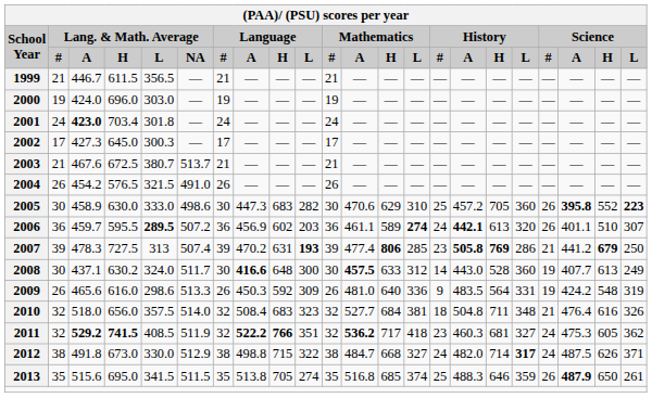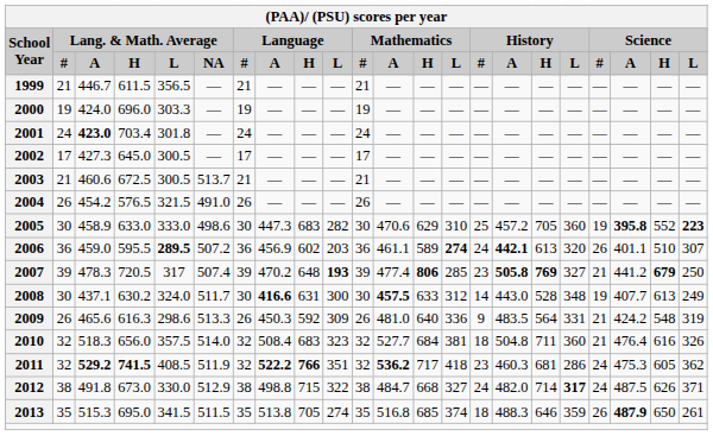 <table class="wikitable collapsible collapsed" style="margin:auto; text-align:center; width:700px;">
 <tr>
 <th colspan="22"> (PAA)/ (PSU) scores per year</th>
 </tr>
 <tr>
 <th rowspan="2" style="width:100px; background:#ccc;">School Year</th>
 <th colspan="5" style="width:120px; background:#ccc;">Lang. & Math. Average</th>
 <th colspan="4" style="width:120px; background:#ccc;">Language</th>
 <th colspan="4" style="width:120px; background:#ccc;">Mathematics</th>
 <th colspan="4" style="width:120px; background:#ccc;">History</th>
 <th colspan="4" style="width:120px; background:#ccc;">Science</th>
 </tr>
 <tr>
 <th style="background:#ccc;">#</th>
 <th style="background:#ccc;">A</th>
 <th style="background:#ccc;">H</th>
 <th style="background:#ccc;">L</th>
 <th style="background:#ccc;">NA</th>
 <th style="background:#ccc;">#</th>
 <th style="background:#ccc;">A</th>
 <th style="background:#ccc;">H</th>
 <th style="background:#ccc;">L</th>
 <th style="background:#ccc;">#</th>
 <th style="background:#ccc;">A</th>
 <th style="background:#ccc;">H</th>
 <th style="background:#ccc;">L</th>
 <th style="background:#ccc;">#</th>
 <th style="background:#ccc;">A</th>
 <th style="background:#ccc;">H</th>
 <th style="background:#ccc;">L</th>
 <th style="background:#ccc;">#</th>
 <th style="background:#ccc;">A</th>
 <th style="background:#ccc;">H</th>
 <th style="background:#ccc;">L</th>
 </tr>
 <tr>
 <th>1999</th>
 <td>21</td>
 <td>446.7</td>
 <td>611.5</td>
 <td>356.5</td>
 <td>—</td>
 <td>21</td>
 <td>—</td>
 <td>—</td>
 <td>—</td>
 <td>21</td>
 <td>—</td>
 <td>—</td>
 <td>—</td>
 <td>—</td>
 <td>—</td>
 <td>—</td>
 <td>—</td>
 <td>—</td>
 <td>—</td>
 <td>—</td>
 <td>—</td>
 </tr>
 <tr>
 <th>2000</th>
 <td>19</td>
 <td>424.0</td>
 <td>696.0</td>
-<td>303.0</td>
+<td>303.3</td>
 <td>—</td>
 <td>19</td>
 <td>—</td>
 <td>—</td>
 <td>—</td>
 <td>19</td>
 <td>—</td>
 <td>—</td>
 <td>—</td>
 <td>—</td>
 <td>—</td>
 <td>—</td>
 <td>—</td>
 <td>—</td>
 <td>—</td>
 <td>—</td>
 <td>—</td>
 </tr>
 <tr>
 <th>2001</th>
 <td>24</td>
 <td><strong>423.0</strong></td>
 <td>703.4</td>
 <td>301.8</td>
 <td>—</td>
 <td>24</td>
 <td>—</td>
 <td>—</td>
 <td>—</td>
 <td>24</td>
 <td>—</td>
 <td>—</td>
 <td>—</td>
 <td>—</td>
 <td>—</td>
 <td>—</td>
 <td>—</td>
 <td>—</td>
 <td>—</td>
 <td>—</td>
 <td>—</td>
 </tr>
 <tr>
 <th>2002</th>
 <td>17</td>
 <td>427.3</td>
 <td>645.0</td>
-<td>300.3</td>
+<td>300.5</td>
 <td>—</td>
 <td>17</td>
 <td>—</td>
 <td>—</td>
 <td>—</td>
 <td>17</td>
 <td>—</td>
 <td>—</td>
 <td>—</td>
 <td>—</td>
 <td>—</td>
 <td>—</td>
 <td>—</td>
 <td>—</td>
 <td>—</td>
 <td>—</td>
 <td>—</td>
 </tr>
 <tr>
 <th>2003</th>
 <td>21</td>
-<td>467.6</td>
+<td>460.6</td>
 <td>672.5</td>
-<td>380.7</td>
+<td>300.5</td>
 <td>513.7</td>
 <td>21</td>
 <td>—</td>
 <td>—</td>
 <td>—</td>
 <td>21</td>
 <td>—</td>
 <td>—</td>
 <td>—</td>
 <td>—</td>
 <td>—</td>
 <td>—</td>
 <td>—</td>
 <td>—</td>
 <td>—</td>
 <td>—</td>
 <td>—</td>
 </tr>
 <tr>
 <th>2004</th>
 <td>26</td>
 <td>454.2</td>
 <td>576.5</td>
 <td>321.5</td>
 <td>491.0</td>
 <td>26</td>
 <td>—</td>
 <td>—</td>
 <td>—</td>
 <td>26</td>
 <td>—</td>
 <td>—</td>
 <td>—</td>
 <td>—</td>
 <td>—</td>
 <td>—</td>
 <td>—</td>
 <td>—</td>
 <td>—</td>
 <td>—</td>
 <td>—</td>
 </tr>
 <tr>
 <th>2005</th>
 <td>30</td>
 <td>458.9</td>
-<td>630.0</td>
+<td>633.0</td>
 <td>333.0</td>
 <td>498.6</td>
 <td>30</td>
 <td>447.3</td>
 <td>683</td>
 <td>282</td>
 <td>30</td>
 <td>470.6</td>
 <td>629</td>
 <td>310</td>
 <td>25</td>
 <td>457.2</td>
 <td>705</td>
 <td>360</td>
-<td>26</td>
+<td>19</td>
 <td><strong>395.8</strong></td>
 <td>552</td>
 <td><strong>223</strong></td>
 </tr>
 <tr>
 <th>2006</th>
 <td>36</td>
-<td>459.7</td>
+<td>459.0</td>
 <td>595.5</td>
 <td><strong>289.5</strong></td>
 <td>507.2</td>
 <td>36</td>
 <td>456.9</td>
 <td>602</td>
 <td>203</td>
 <td>36</td>
 <td>461.1</td>
 <td>589</td>
 <td><strong>274</strong></td>
 <td>24</td>
 <td><strong>442.1</strong></td>
 <td>613</td>
 <td>320</td>
 <td>26</td>
 <td>401.1</td>
 <td>510</td>
 <td>307</td>
 </tr>
 <tr>
 <th>2007</th>
 <td>39</td>
 <td>478.3</td>
-<td>727.5</td>
-<td>313</td>
+<td>720.5</td>
+<td>317</td>
 <td>507.4</td>
 <td>39</td>
 <td>470.2</td>
-<td>631</td>
+<td>648</td>
 <td><strong>193</strong></td>
 <td>39</td>
 <td>477.4</td>
 <td><strong>806</strong></td>
 <td>285</td>
 <td>23</td>
 <td><strong>505.8</strong></td>
 <td><strong>769</strong></td>
-<td>286</td>
+<td>327</td>
 <td>21</td>
 <td>441.2</td>
 <td><strong>679</strong></td>
 <td>250</td>
 </tr>
 <tr>
 <th>2008</th>
 <td>30</td>
 <td>437.1</td>
 <td>630.2</td>
 <td>324.0</td>
 <td>511.7</td>
 <td>30</td>
 <td><strong>416.6</strong></td>
-<td>648</td>
+<td>631</td>
 <td>300</td>
 <td>30</td>
 <td><strong>457.5</strong></td>
 <td>633</td>
 <td>312</td>
 <td>14</td>
 <td>443.0</td>
 <td>528</td>
-<td>360</td>
+<td>348</td>
 <td>19</td>
 <td>407.7</td>
 <td>613</td>
 <td>249</td>
 </tr>
 <tr>
 <th>2009</th>
 <td>26</td>
 <td>465.6</td>
-<td>616.0</td>
+<td>616.3</td>
 <td>298.6</td>
 <td>513.3</td>
 <td>26</td>
 <td>450.3</td>
 <td>592</td>
 <td>309</td>
 <td>26</td>
 <td>481.0</td>
 <td>640</td>
 <td>336</td>
 <td>9</td>
 <td>483.5</td>
 <td>564</td>
 <td>331</td>
-<td>19</td>
+<td>21</td>
 <td>424.2</td>
 <td>548</td>
 <td>319</td>
 </tr>
 <tr>
 <th>2010</th>
 <td>32</td>
-<td>518.0</td>
+<td>518.3</td>
 <td>656.0</td>
 <td>357.5</td>
 <td>514.0</td>
 <td>32</td>
 <td>508.4</td>
 <td>683</td>
 <td>323</td>
 <td>32</td>
 <td>527.7</td>
 <td>684</td>
 <td>381</td>
 <td>18</td>
 <td>504.8</td>
 <td>711</td>
-<td>348</td>
+<td>360</td>
 <td>21</td>
 <td>476.4</td>
 <td>616</td>
 <td>326</td>
 </tr>
 <tr>
 <th>2011</th>
 <td>32</td>
 <td><strong>529.2</strong></td>
 <td><strong>741.5</strong></td>
 <td>408.5</td>
 <td>511.9</td>
 <td>32</td>
 <td><strong>522.2</strong></td>
 <td><strong>766</strong></td>
 <td>351</td>
 <td>32</td>
 <td><strong>536.2</strong></td>
 <td>717</td>
 <td>418</td>
 <td>23</td>
 <td>460.3</td>
 <td>681</td>
-<td>327</td>
+<td>286</td>
 <td>24</td>
 <td>475.3</td>
 <td>605</td>
 <td>362</td>
 </tr>
 <tr>
 <th>2012</th>
 <td>38</td>
 <td>491.8</td>
 <td>673.0</td>
 <td>330.0</td>
 <td>512.9</td>
 <td>38</td>
 <td>498.8</td>
 <td>715</td>
 <td>322</td>
 <td>38</td>
 <td>484.7</td>
 <td>668</td>
 <td>327</td>
 <td>24</td>
 <td>482.0</td>
 <td>714</td>
 <td><strong>317</strong></td>
 <td>24</td>
 <td>487.5</td>
 <td>626</td>
 <td>371</td>
 </tr>
 <tr>
 <th>2013</th>
 <td>35</td>
-<td>515.6</td>
+<td>515.3</td>
 <td>695.0</td>
 <td>341.5</td>
 <td>511.5</td>
 <td>35</td>
 <td>513.8</td>
 <td>705</td>
 <td>274</td>
 <td>35</td>
 <td>516.8</td>
 <td>685</td>
 <td>374</td>
-<td>25</td>
+<td>18</td>
 <td>488.3</td>
 <td>646</td>
 <td>359</td>
 <td>26</td>
 <td><strong>487.9</strong></td>
 <td>650</td>
 <td>261</td>
 </tr>
 <tr>
 <td colspan="22"></td>
 </tr>
 </table>
